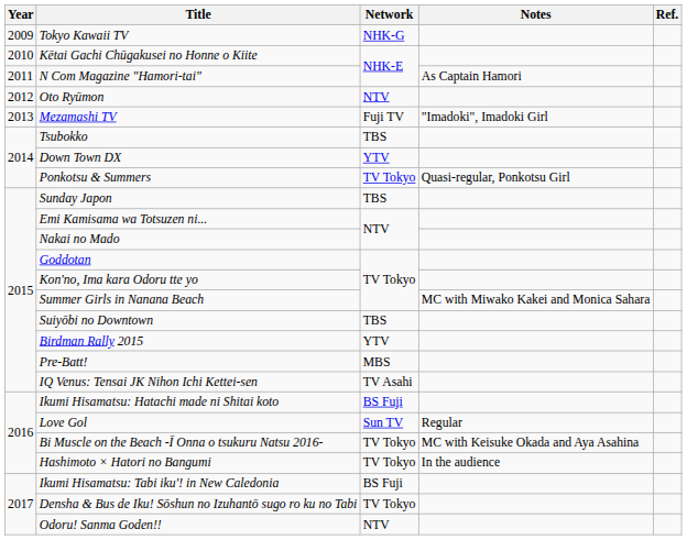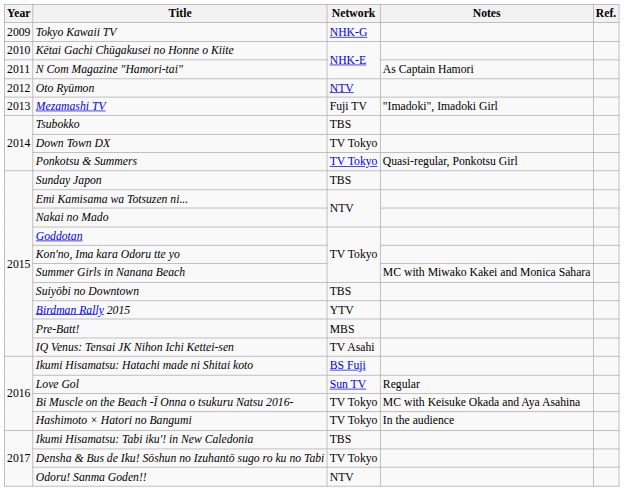 <table class="wikitable">
 <tr>
 <th>Year</th>
 <th>Title</th>
 <th>Network</th>
 <th>Notes</th>
 <th>Ref.</th>
 </tr>
 <tr>
 <td>2009</td>
 <td><em>Tokyo Kawaii TV</em></td>
 <td><a href='#'>NHK-G</a></td>
 <td></td>
 <td></td>
 </tr>
 <tr>
 <td>2010</td>
 <td><em>Kētai Gachi Chūgakusei no Honne o Kiite</em></td>
 <td rowspan="2"><a href='#'>NHK-E</a></td>
 <td></td>
 <td></td>
 </tr>
 <tr>
 <td>2011</td>
 <td><em>N Com Magazine "Hamori-tai"</em></td>
 <td>As Captain Hamori</td>
 <td></td>
 </tr>
 <tr>
 <td>2012</td>
 <td><em>Oto Ryūmon</em></td>
 <td><a href='#'>NTV</a></td>
 <td></td>
 <td></td>
 </tr>
 <tr>
 <td>2013</td>
 <td><em><a href='#'>Mezamashi TV</a></em></td>
 <td>Fuji TV</td>
 <td>"Imadoki", Imadoki Girl</td>
 <td></td>
 </tr>
 <tr>
 <td rowspan="3">2014</td>
 <td><em>Tsubokko</em></td>
 <td>TBS</td>
 <td></td>
 <td></td>
 </tr>
 <tr>
 <td><em>Down Town DX</em></td>
-<td><a href='#'>YTV</a></td>
+<td>TV Tokyo</td>
 <td></td>
 <td></td>
 </tr>
 <tr>
 <td><em>Ponkotsu & Summers</em></td>
 <td><a href='#'>TV Tokyo</a></td>
 <td>Quasi-regular, Ponkotsu Girl</td>
 <td></td>
 </tr>
 <tr>
 <td rowspan="10">2015</td>
 <td><em>Sunday Japon</em></td>
 <td>TBS</td>
 <td></td>
 <td></td>
 </tr>
 <tr>
 <td><em>Emi Kamisama wa Totsuzen ni...</em></td>
 <td rowspan="2">NTV</td>
 <td></td>
 <td></td>
 </tr>
 <tr>
 <td><em>Nakai no Mado</em></td>
 <td></td>
 <td></td>
 </tr>
 <tr>
 <td><em><a href='#'>Goddotan</a></em></td>
 <td rowspan="3">TV Tokyo</td>
 <td></td>
 <td></td>
 </tr>
 <tr>
 <td><em>Kon'no, Ima kara Odoru tte yo</em></td>
 <td></td>
 <td></td>
 </tr>
 <tr>
 <td><em>Summer Girls in Nanana Beach</em></td>
 <td>MC with Miwako Kakei and Monica Sahara</td>
 <td></td>
 </tr>
 <tr>
 <td><em>Suiyōbi no Downtown</em></td>
 <td>TBS</td>
 <td></td>
 <td></td>
 </tr>
 <tr>
 <td><em><a href='#'>Birdman Rally</a> 2015</em></td>
 <td>YTV</td>
 <td></td>
 <td></td>
 </tr>
 <tr>
 <td><em>Pre-Batt!</em></td>
 <td>MBS</td>
 <td></td>
 <td></td>
 </tr>
 <tr>
 <td><em>IQ Venus: Tensai JK Nihon Ichi Kettei-sen</em></td>
 <td>TV Asahi</td>
 <td></td>
 <td></td>
 </tr>
 <tr>
 <td rowspan="4">2016</td>
 <td><em>Ikumi Hisamatsu: Hatachi made ni Shitai koto</em></td>
 <td><a href='#'>BS Fuji</a></td>
 <td></td>
 <td></td>
 </tr>
 <tr>
 <td><em>Love Gol</em></td>
 <td><a href='#'>Sun TV</a></td>
 <td>Regular</td>
 <td></td>
 </tr>
 <tr>
 <td><em>Bi Muscle on the Beach -Ī Onna o tsukuru Natsu 2016-</em></td>
 <td>TV Tokyo</td>
 <td>MC with Keisuke Okada and Aya Asahina</td>
 <td></td>
 </tr>
 <tr>
 <td><em>Hashimoto × Hatori no Bangumi</em></td>
 <td>TV Tokyo</td>
 <td>In the audience</td>
 <td></td>
 </tr>
 <tr>
 <td rowspan="3">2017</td>
 <td><em>Ikumi Hisamatsu: Tabi iku'! in New Caledonia</em></td>
-<td>BS Fuji</td>
+<td>TBS</td>
 <td></td>
 <td></td>
 </tr>
 <tr>
 <td><em>Densha & Bus de Iku! Sōshun no Izuhantō sugo ro ku no Tabi</em></td>
 <td>TV Tokyo</td>
 <td></td>
 <td></td>
 </tr>
 <tr>
 <td><em>Odoru! Sanma Goden!!</em></td>
 <td>NTV</td>
 <td></td>
 <td></td>
 </tr>
 </table>
